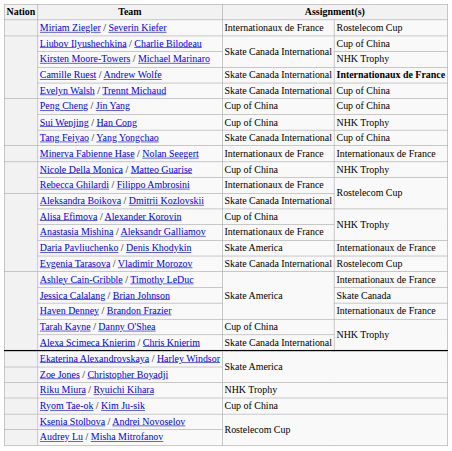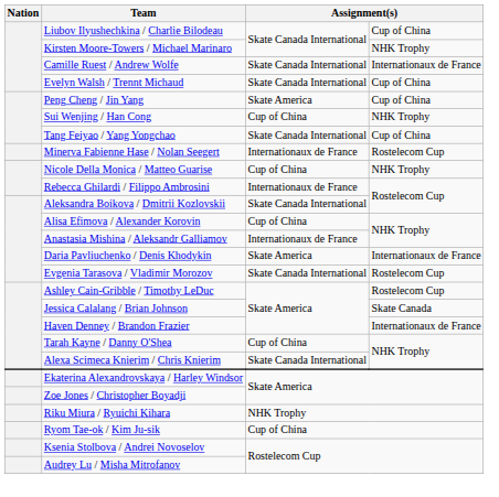 <table class="wikitable unsortable" style="text-align:left">
 <tr>
 <th scope="col">Nation</th>
 <th scope="col">Team</th>
 <th scope="col" colspan="2">Assignment(s)</th>
-</tr>
-<tr>
-<th scope="row" style="text-align:left"></th>
-<td><a href='#'>Miriam Ziegler</a> / <a href='#'>Severin Kiefer</a></td>
-<td>Internationaux de France</td>
-<td>Rostelecom Cup</td>
 </tr>
 <tr>
 <th scope="row" style="text-align:left" rowspan="4"></th>
 <td><a href='#'>Liubov Ilyushechkina</a> / <a href='#'>Charlie Bilodeau</a></td>
 <td rowspan="2">Skate Canada International</td>
 <td>Cup of China</td>
 </tr>
 <tr>
 <td><a href='#'>Kirsten Moore-Towers</a> / <a href='#'>Michael Marinaro</a></td>
 <td>NHK Trophy</td>
 </tr>
 <tr>
 <td><a href='#'>Camille Ruest</a> / <a href='#'>Andrew Wolfe</a></td>
 <td>Skate Canada International</td>
-<td><strong>Internationaux de France</strong></td>
+<td>Internationaux de France</td>
 </tr>
 <tr>
 <td><a href='#'>Evelyn Walsh</a> / <a href='#'>Trennt Michaud</a></td>
 <td>Skate Canada International</td>
 <td>Cup of China</td>
 </tr>
 <tr>
 <th scope="row" style="text-align:left" rowspan="3"></th>
 <td><a href='#'>Peng Cheng</a> / <a href='#'>Jin Yang</a></td>
-<td>Cup of China</td>
+<td>Skate America</td>
 <td>Cup of China</td>
 </tr>
 <tr>
 <td><a href='#'>Sui Wenjing</a> / <a href='#'>Han Cong</a></td>
 <td>Cup of China</td>
 <td>NHK Trophy</td>
 </tr>
 <tr>
 <td><a href='#'>Tang Feiyao</a> / <a href='#'>Yang Yongchao</a></td>
 <td>Skate Canada International</td>
 <td>Cup of China</td>
 </tr>
 <tr>
 <th scope="row" style="text-align:left"></th>
 <td><a href='#'>Minerva Fabienne Hase</a> / <a href='#'>Nolan Seegert</a></td>
 <td>Internationaux de France</td>
-<td>Internationaux de France</td>
+<td>Rostelecom Cup</td>
 </tr>
 <tr>
 <th scope="row" style="text-align:left" rowspan="2"></th>
 <td><a href='#'>Nicole Della Monica</a> / <a href='#'>Matteo Guarise</a></td>
 <td>Cup of China</td>
 <td>NHK Trophy</td>
 </tr>
 <tr>
 <td><a href='#'>Rebecca Ghilardi</a> / <a href='#'>Filippo Ambrosini</a></td>
 <td>Internationaux de France</td>
 <td rowspan="2">Rostelecom Cup</td>
 </tr>
 <tr>
 <th scope="row" style="text-align:left" rowspan="5"></th>
 <td><a href='#'>Aleksandra Boikova</a> / <a href='#'>Dmitrii Kozlovskii</a></td>
 <td>Skate Canada International</td>
 </tr>
 <tr>
 <td><a href='#'>Alisa Efimova</a> / <a href='#'>Alexander Korovin</a></td>
 <td>Cup of China</td>
 <td rowspan="2">NHK Trophy</td>
 </tr>
 <tr>
 <td><a href='#'>Anastasia Mishina</a> / <a href='#'>Aleksandr Galliamov</a></td>
 <td>Internationaux de France</td>
 </tr>
 <tr>
 <td><a href='#'>Daria Pavliuchenko</a> / <a href='#'>Denis Khodykin</a></td>
 <td>Skate America</td>
 <td>Internationaux de France</td>
 </tr>
 <tr>
 <td><a href='#'>Evgenia Tarasova</a> / <a href='#'>Vladimir Morozov</a></td>
 <td>Skate Canada International</td>
 <td>Rostelecom Cup</td>
 </tr>
 <tr>
 <th scope="row" style="text-align:left" rowspan="5"></th>
 <td><a href='#'>Ashley Cain-Gribble</a> / <a href='#'>Timothy LeDuc</a></td>
 <td rowspan="3">Skate America</td>
-<td>Internationaux de France</td>
+<td>Rostelecom Cup</td>
 </tr>
 <tr>
 <td><a href='#'>Jessica Calalang</a> / <a href='#'>Brian Johnson</a></td>
 <td>Skate Canada</td>
 </tr>
 <tr>
 <td><a href='#'>Haven Denney</a> / <a href='#'>Brandon Frazier</a></td>
 <td>Internationaux de France</td>
 </tr>
 <tr>
 <td><a href='#'>Tarah Kayne</a> / <a href='#'>Danny O'Shea</a></td>
 <td>Cup of China</td>
 <td rowspan="2">NHK Trophy</td>
 </tr>
 <tr>
 <td><a href='#'>Alexa Scimeca Knierim</a> / <a href='#'>Chris Knierim</a></td>
 <td>Skate Canada International</td>
 </tr>
 <tr style="border-top:2.5px solid">
 <th scope="row" style="text-align:left"></th>
 <td><a href='#'>Ekaterina Alexandrovskaya</a> / <a href='#'>Harley Windsor</a></td>
 <td colspan="2" rowspan="2">Skate America</td>
 </tr>
 <tr>
 <th scope="row" style="text-align:left"></th>
 <td><a href='#'>Zoe Jones</a> / <a href='#'>Christopher Boyadji</a></td>
 </tr>
 <tr>
 <th scope="row" style="text-align:left"></th>
 <td><a href='#'>Riku Miura</a> / <a href='#'>Ryuichi Kihara</a></td>
 <td colspan="2">NHK Trophy</td>
 </tr>
 <tr>
 <th scope="row" style="text-align:left"></th>
 <td><a href='#'>Ryom Tae-ok</a> / <a href='#'>Kim Ju-sik</a></td>
 <td colspan="2">Cup of China</td>
 </tr>
 <tr>
 <th scope="row" style="text-align:left"></th>
 <td><a href='#'>Ksenia Stolbova</a> / <a href='#'>Andrei Novoselov</a></td>
 <td colspan="2" rowspan="2">Rostelecom Cup</td>
 </tr>
 <tr>
 <th scope="row" style="text-align:left"></th>
 <td><a href='#'>Audrey Lu</a> / <a href='#'>Misha Mitrofanov</a></td>
 </tr>
 </table>
